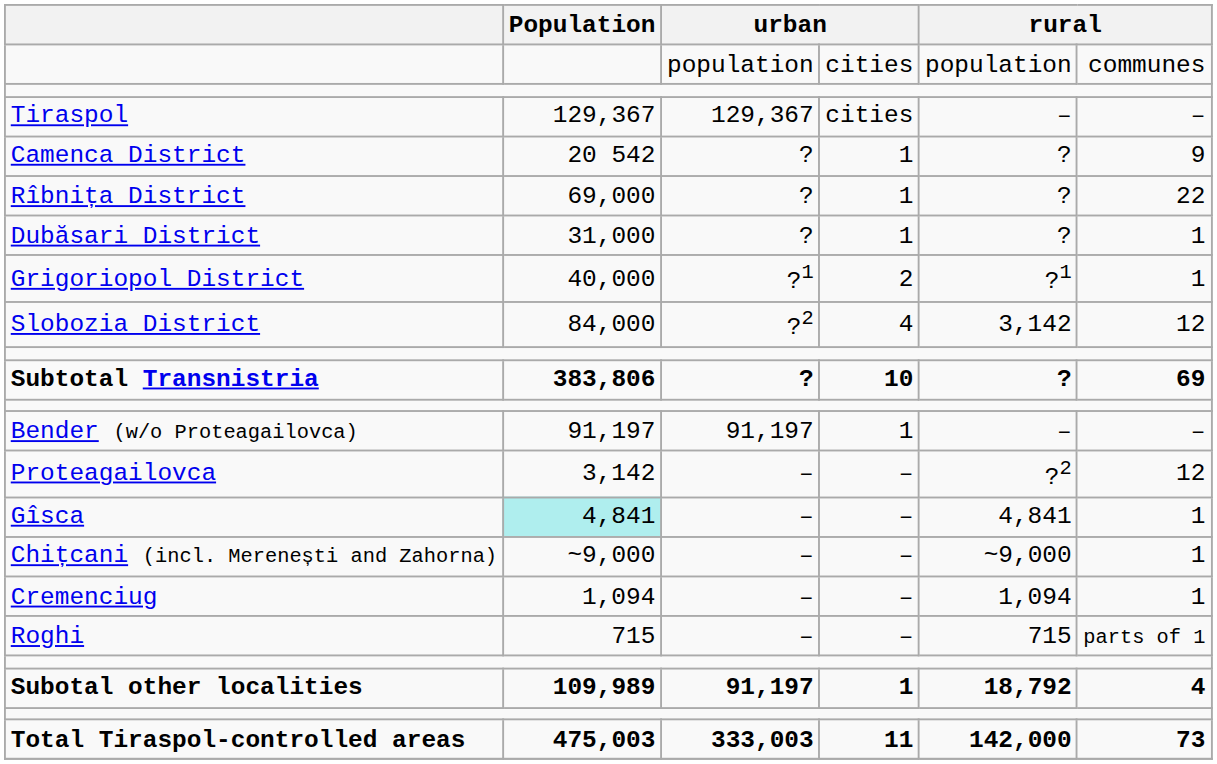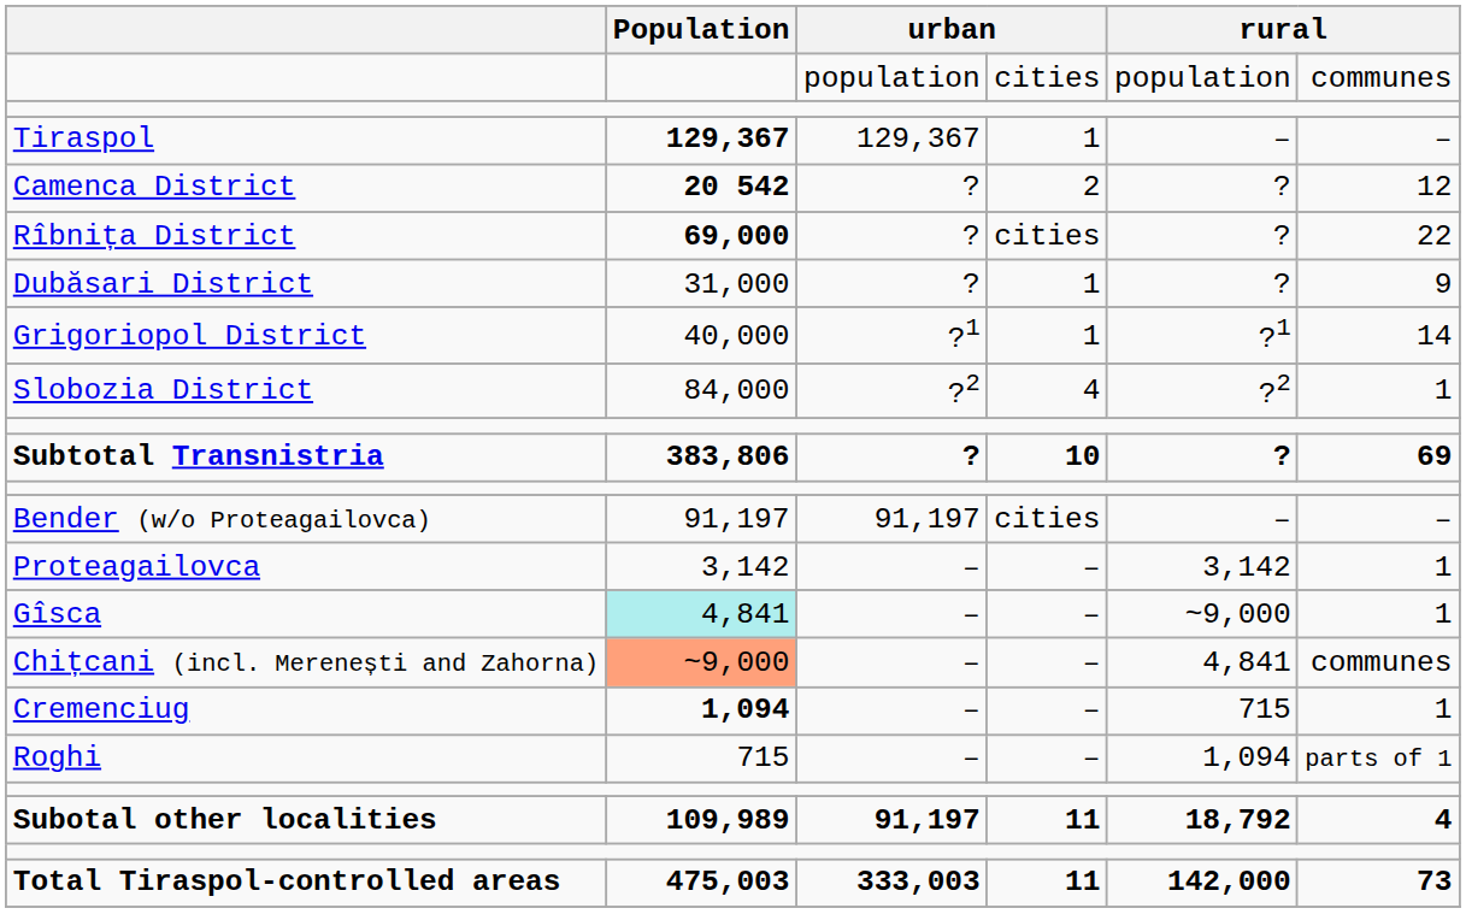 <table class="wikitable" style="text-align:right;">
 <tr>
 <th></th>
 <th>Population</th>
 <th colspan="2">urban</th>
 <th colspan="2">rural</th>
 </tr>
 <tr>
 <td align="left"></td>
 <td></td>
 <td>population</td>
 <td>cities</td>
 <td>population</td>
 <td>communes</td>
 </tr>
 <tr>
 <td colspan="6"></td>
 </tr>
 <tr>
 <td align="left"><a href='#'>Tiraspol</a></td>
+<td><strong>129,367</strong></td>
 <td>129,367</td>
-<td>129,367</td>
-<td>cities</td>
+<td>1</td>
 <td>–</td>
 <td>–</td>
 </tr>
 <tr>
 <td align="left"><a href='#'>Camenca District</a></td>
-<td>20 542</td>
+<td><strong>20 542</strong></td>
 <td>?</td>
-<td>1</td>
+<td>2</td>
 <td>?</td>
-<td>9</td>
+<td>12</td>
 </tr>
 <tr>
 <td align="left"><a href='#'>Rîbnița District</a></td>
-<td>69,000</td>
+<td><strong>69,000</strong></td>
 <td>?</td>
-<td>1</td>
+<td>cities</td>
 <td>?</td>
 <td>22</td>
 </tr>
 <tr>
 <td align="left"><a href='#'>Dubăsari District</a></td>
 <td>31,000</td>
 <td>?</td>
 <td>1</td>
 <td>?</td>
-<td>1</td>
+<td>9</td>
 </tr>
 <tr>
 <td align="left"><a href='#'>Grigoriopol District</a></td>
 <td>40,000</td>
 <td>?<sup>1</sup></td>
-<td>2</td>
+<td>1</td>
 <td>?<sup>1</sup></td>
-<td>1</td>
+<td>14</td>
 </tr>
 <tr>
 <td align="left"><a href='#'>Slobozia District</a></td>
 <td>84,000</td>
 <td>?<sup>2</sup></td>
 <td>4</td>
-<td>3,142</td>
-<td>12</td>
+<td>?<sup>2</sup></td>
+<td>1</td>
 </tr>
 <tr>
 <td colspan="15"></td>
 </tr>
 <tr>
 <td align="left"><strong>Subtotal <a href='#'>Transnistria</a></strong></td>
 <td><strong>383,806</strong></td>
 <td><strong>?</strong></td>
 <td><strong>10</strong></td>
 <td><strong>?</strong></td>
 <td><strong>69</strong></td>
 </tr>
 <tr>
 <td colspan="6"></td>
 </tr>
 <tr>
 <td align="left"><a href='#'>Bender</a> <small>(w/o Proteagailovca)</small></td>
 <td>91,197</td>
 <td>91,197</td>
-<td>1</td>
+<td>cities</td>
 <td>–</td>
 <td>–</td>
 </tr>
 <tr>
 <td align="left"><a href='#'>Proteagailovca</a></td>
 <td>3,142</td>
 <td>–</td>
 <td>–</td>
-<td>?<sup>2</sup></td>
-<td>12</td>
+<td>3,142</td>
+<td>1</td>
 </tr>
 <tr>
 <td align="left"><a href='#'>Gîsca</a></td>
 <td style="background: paleturquoise;">4,841</td>
 <td>–</td>
 <td>–</td>
-<td>4,841</td>
+<td>~9,000</td>
 <td>1</td>
 </tr>
 <tr>
 <td align="left"><a href='#'>Chițcani</a> <small>(incl. Merenești and Zahorna)</small></td>
-<td>~9,000</td>
+<td style="background: lightsalmon;">~9,000</td>
 <td>–</td>
 <td>–</td>
-<td>~9,000</td>
-<td>1</td>
+<td>4,841</td>
+<td>communes</td>
 </tr>
 <tr>
 <td align="left"><a href='#'>Cremenciug</a></td>
-<td>1,094</td>
+<td><strong>1,094</strong></td>
 <td>–</td>
 <td>–</td>
-<td>1,094</td>
+<td>715</td>
 <td>1</td>
 </tr>
 <tr>
 <td align="left"><a href='#'>Roghi</a></td>
 <td>715</td>
 <td>–</td>
 <td>–</td>
-<td>715</td>
+<td>1,094</td>
 <td><small>parts of 1</small></td>
 </tr>
 <tr>
 <td colspan="15"></td>
 </tr>
 <tr>
 <td align="left"><strong>Subotal other localities</strong></td>
 <td><strong>109,989</strong></td>
 <td><strong>91,197</strong></td>
-<td><strong>1</strong></td>
+<td><strong>11</strong></td>
 <td><strong>18,792</strong></td>
 <td><strong>4</strong></td>
 </tr>
 <tr>
 <td colspan="6"></td>
 </tr>
 <tr>
 <td align="left"><strong>Total Tiraspol-controlled areas</strong></td>
 <td><strong>475,003</strong></td>
 <td><strong>333,003</strong></td>
 <td><strong>11</strong></td>
 <td><strong>142,000</strong></td>
 <td><strong>73</strong></td>
 </tr>
 <tr>
 </tr>
 </table>
